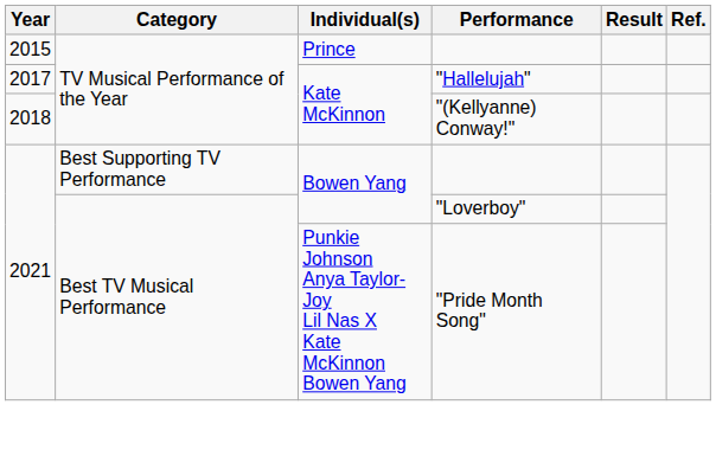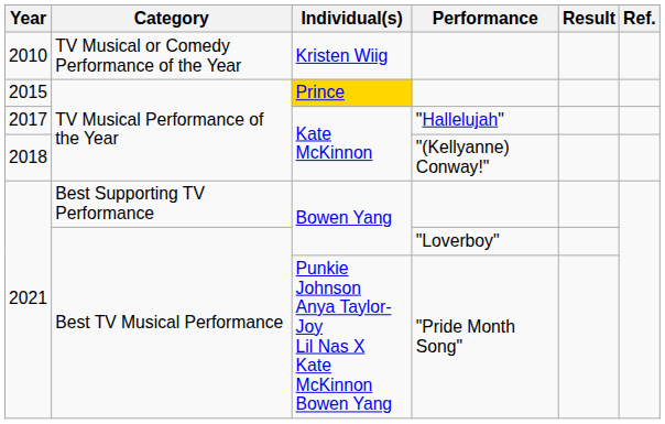 <table class="wikitable">
 <tr>
 <th>Year</th>
 <th>Category</th>
 <th>Individual(s)</th>
 <th>Performance</th>
 <th>Result</th>
 <th>Ref.</th>
 </tr>
 <tr>
+<td>2010</td>
+<td>TV Musical or Comedy Performance of the Year</td>
+<td><a href='#'>Kristen Wiig</a></td>
+<td></td>
+<td></td>
+<td align="center"></td>
+</tr>
+<tr>
 <td>2015</td>
 <td rowspan="3">TV Musical Performance of the Year</td>
-<td><a href='#'>Prince</a></td>
+<td style="background: gold;"><a href='#'>Prince</a></td>
 <td></td>
 <td></td>
 <td align="center"></td>
 </tr>
 <tr>
 <td>2017</td>
 <td rowspan="2"><a href='#'>Kate McKinnon</a></td>
 <td>"<a href='#'>Hallelujah</a>"</td>
 <td></td>
 <td align="center"></td>
 </tr>
 <tr>
 <td>2018</td>
 <td>"(Kellyanne) Conway!"</td>
 <td></td>
 <td align="center"></td>
 </tr>
 <tr>
 <td rowspan="3">2021</td>
 <td>Best Supporting TV Performance</td>
 <td rowspan="2"><a href='#'>Bowen Yang</a></td>
 <td></td>
 <td></td>
 <td rowspan="3" align="center"></td>
 </tr>
 <tr>
 <td rowspan="2">Best TV Musical Performance</td>
 <td>"Loverboy"</td>
 <td></td>
 </tr>
 <tr>
 <td><a href='#'>Punkie Johnson</a> <br> <a href='#'>Anya Taylor-Joy</a> <br> <a href='#'>Lil Nas X</a> <br> <a href='#'>Kate McKinnon</a> <br> <a href='#'>Bowen Yang</a></td>
 <td>"Pride Month Song"</td>
 <td></td>
 </tr>
 </table>
